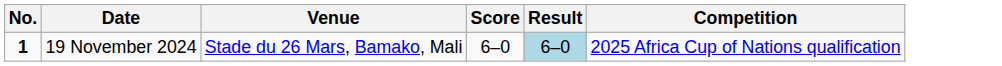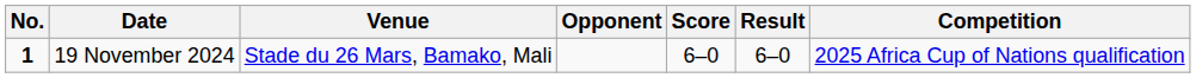 <table class="wikitable sortable">
 <tr>
 <th scope="col">No.</th>
 <th scope="col">Date</th>
 <th scope="col">Venue</th>
+<th scope="col">Opponent</th>
 <th scope="col">Score</th>
 <th scope="col">Result</th>
 <th scope="col">Competition</th>
 </tr>
 <tr>
 <td align="center"><strong>1</strong></td>
 <td>19 November 2024</td>
 <td><a href='#'>Stade du 26 Mars</a>, <a href='#'>Bamako</a>, Mali</td>
+<td></td>
 <td align="center">6–0</td>
-<td align="center" style="background: lightblue;">6–0</td>
+<td align="center">6–0</td>
 <td><a href='#'>2025 Africa Cup of Nations qualification</a></td>
 </tr>
 </table>
